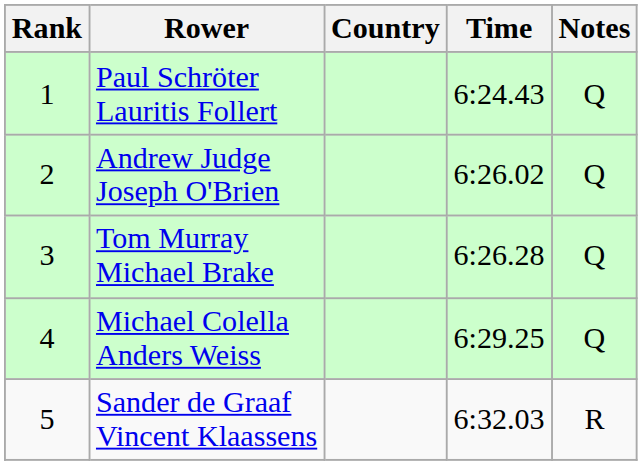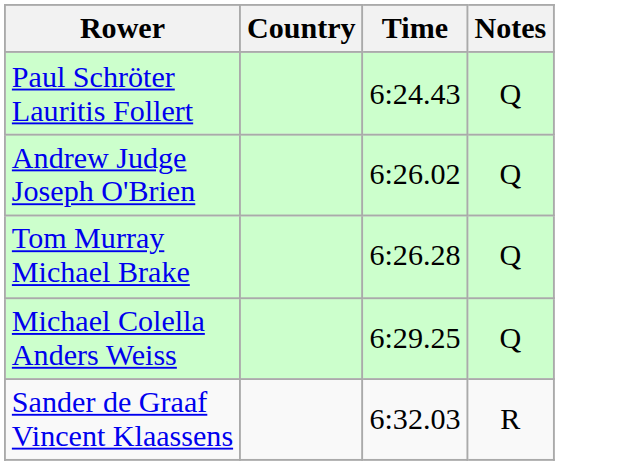 <table class="wikitable" style="text-align:center">
 <tr>
-<th>Rank</th>
 <th>Rower</th>
 <th>Country</th>
 <th>Time</th>
 <th>Notes</th>
 </tr>
 <tr bgcolor=ccffcc>
-<td>1</td>
 <td align="left"><a href='#'>Paul Schröter</a><br><a href='#'>Lauritis Follert</a></td>
 <td align="left"></td>
 <td>6:24.43</td>
 <td>Q</td>
 </tr>
 <tr bgcolor=ccffcc>
-<td>2</td>
 <td align="left"><a href='#'>Andrew Judge</a><br><a href='#'>Joseph O'Brien</a></td>
 <td align="left"></td>
 <td>6:26.02</td>
 <td>Q</td>
 </tr>
 <tr bgcolor=ccffcc>
-<td>3</td>
 <td align="left"><a href='#'>Tom Murray</a><br><a href='#'>Michael Brake</a></td>
 <td align="left"></td>
 <td>6:26.28</td>
 <td>Q</td>
 </tr>
 <tr bgcolor=ccffcc>
-<td>4</td>
 <td align="left"><a href='#'>Michael Colella</a><br><a href='#'>Anders Weiss</a></td>
 <td align="left"></td>
 <td>6:29.25</td>
 <td>Q</td>
 </tr>
 <tr>
-<td>5</td>
 <td align="left"><a href='#'>Sander de Graaf</a><br><a href='#'>Vincent Klaassens</a></td>
 <td align="left"></td>
 <td>6:32.03</td>
 <td>R</td>
 </tr>
 </table>
